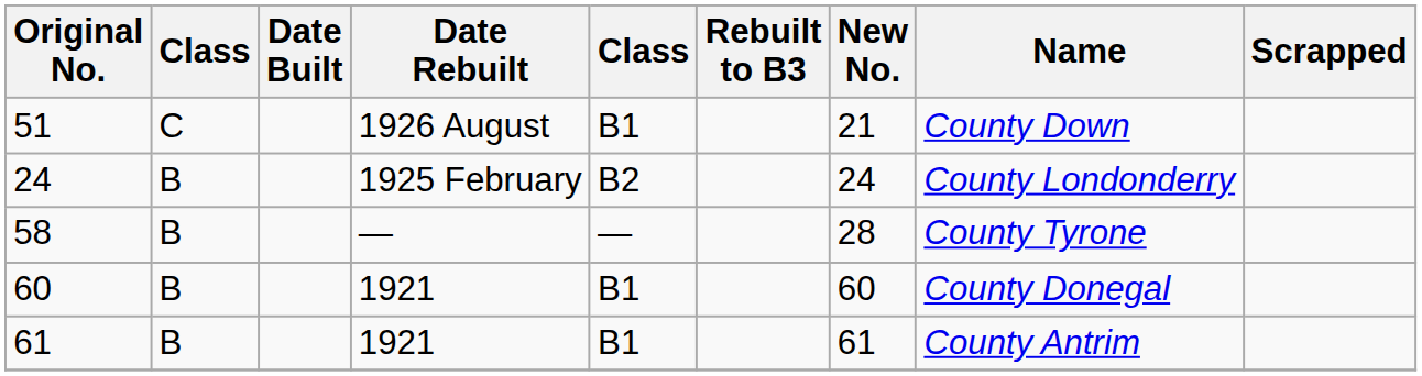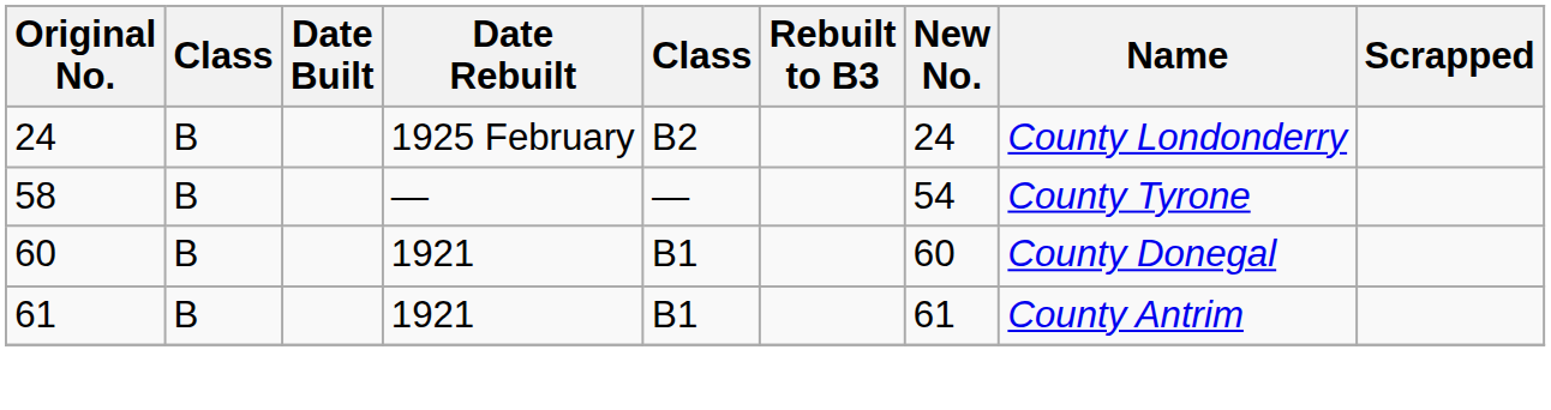 <table class="wikitable sortable">
 <tr>
 <th>Original<br>No.</th>
 <th>Class</th>
 <th>Date<br>Built</th>
 <th>Date<br>Rebuilt</th>
 <th>Class</th>
 <th>Rebuilt<br>to B3</th>
 <th>New<br>No.</th>
 <th>Name</th>
 <th>Scrapped</th>
-</tr>
-<tr>
-<td>51</td>
-<td>C</td>
-<td></td>
-<td>1926 August</td>
-<td>B1</td>
-<td></td>
-<td>21</td>
-<td><em><a href='#'>County Down</a></em></td>
-<td></td>
 </tr>
 <tr>
 <td>24</td>
 <td>B</td>
 <td></td>
 <td>1925 February</td>
 <td>B2</td>
 <td></td>
 <td>24</td>
 <td><em><a href='#'>County Londonderry</a></em></td>
 <td></td>
 </tr>
 <tr>
 <td>58</td>
 <td>B</td>
 <td></td>
 <td>—</td>
 <td>—</td>
 <td></td>
-<td>28</td>
+<td>54</td>
 <td><em><a href='#'>County Tyrone</a></em></td>
 <td></td>
 </tr>
 <tr>
 <td>60</td>
 <td>B</td>
 <td></td>
 <td>1921</td>
 <td>B1</td>
 <td></td>
 <td>60</td>
 <td><em><a href='#'>County Donegal</a></em></td>
 <td></td>
 </tr>
 <tr>
 <td>61</td>
 <td>B</td>
 <td></td>
 <td>1921</td>
 <td>B1</td>
 <td></td>
 <td>61</td>
 <td><em><a href='#'>County Antrim</a></em></td>
 <td></td>
 </tr>
 <tr>
 </tr>
 </table>
